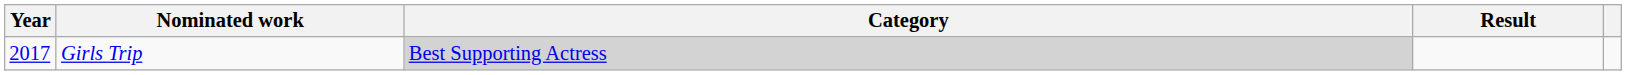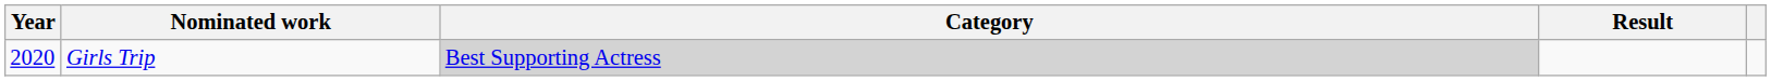 <table style="width:100%;" class="wikitable sortable">
 <tr>
 <th style="width:1%;" scope="col">Year</th>
 <th style="width:20%;" scope="col">Nominated work</th>
 <th style="width:58%;" scope="col">Category</th>
 <th style="width:11%;" scope="col">Result</th>
 <th style="width:1%;" scope="col"></th>
 </tr>
 <tr>
-<td><a href='#'>2017</a></td>
+<td><a href='#'>2020</a></td>
 <td><em><a href='#'>Girls Trip</a></em></td>
 <td style="background: lightgrey;"><a href='#'>Best Supporting Actress</a></td>
 <td></td>
 <td></td>
 </tr>
 </table>
